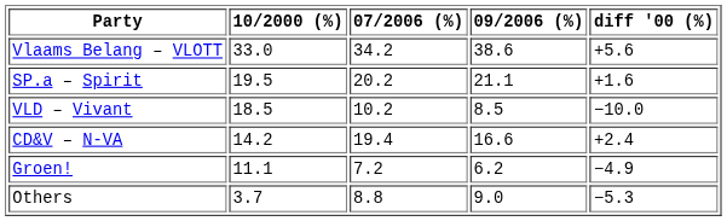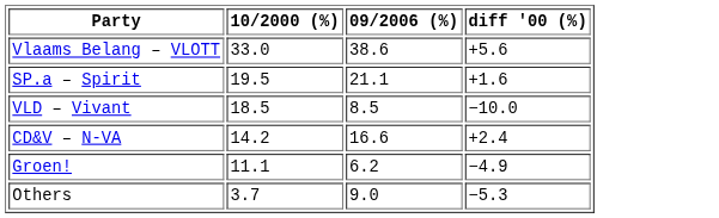 <table border="1" cellpadding="2">
 <tr>
 <th>Party</th>
 <th>10/2000 (%)</th>
-<th>07/2006 (%)</th>
 <th>09/2006 (%)</th>
 <th>diff '00 (%)</th>
 </tr>
 <tr>
 <td><a href='#'>Vlaams Belang</a> – <a href='#'>VLOTT</a></td>
 <td>33.0</td>
-<td>34.2</td>
 <td>38.6</td>
 <td>+5.6</td>
 </tr>
 <tr>
 <td><a href='#'>SP.a</a> – <a href='#'>Spirit</a></td>
 <td>19.5</td>
-<td>20.2</td>
 <td>21.1</td>
 <td>+1.6</td>
 </tr>
 <tr>
 <td><a href='#'>VLD</a> – <a href='#'>Vivant</a></td>
 <td>18.5</td>
-<td>10.2</td>
 <td>8.5</td>
 <td>−10.0</td>
 </tr>
 <tr>
 <td><a href='#'>CD&V</a> – <a href='#'>N-VA</a></td>
 <td>14.2</td>
-<td>19.4</td>
 <td>16.6</td>
 <td>+2.4</td>
 </tr>
 <tr>
 <td><a href='#'>Groen!</a></td>
 <td>11.1</td>
-<td>7.2</td>
 <td>6.2</td>
 <td>−4.9</td>
 </tr>
 <tr>
 <td>Others</td>
 <td>3.7</td>
-<td>8.8</td>
 <td>9.0</td>
 <td>−5.3</td>
 </tr>
 </table>
